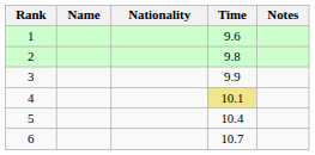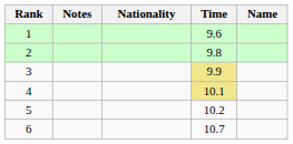 <table class="wikitable sortable" style="text-align:center; width: 60%">
 <tr>
 <th>Rank</th>
-<th>Name</th>
+<th>Notes</th>
 <th>Nationality</th>
 <th>Time</th>
-<th>Notes</th>
+<th>Name</th>
 </tr>
 <tr bgcolor=ccffcc>
 <td>1</td>
-<td align=left></td>
+<td></td>
 <td align=left></td>
 <td>9.6</td>
-<td></td>
+<td align=left></td>
 </tr>
 <tr bgcolor=ccffcc>
 <td>2</td>
-<td align=left></td>
+<td></td>
 <td align=left></td>
 <td>9.8</td>
-<td></td>
+<td align=left></td>
 </tr>
 <tr>
 <td>3</td>
+<td></td>
 <td align=left></td>
+<td style="background: khaki;">9.9</td>
 <td align=left></td>
-<td>9.9</td>
-<td></td>
 </tr>
 <tr>
 <td>4</td>
-<td align=left></td>
+<td></td>
 <td align=left></td>
 <td style="background: khaki;">10.1</td>
-<td></td>
+<td align=left></td>
 </tr>
 <tr>
 <td>5</td>
+<td></td>
 <td align=left></td>
+<td>10.2</td>
 <td align=left></td>
-<td>10.4</td>
-<td></td>
 </tr>
 <tr>
 <td>6</td>
-<td align=left></td>
+<td></td>
 <td align=left></td>
 <td>10.7</td>
-<td></td>
+<td align=left></td>
 </tr>
 </table>
